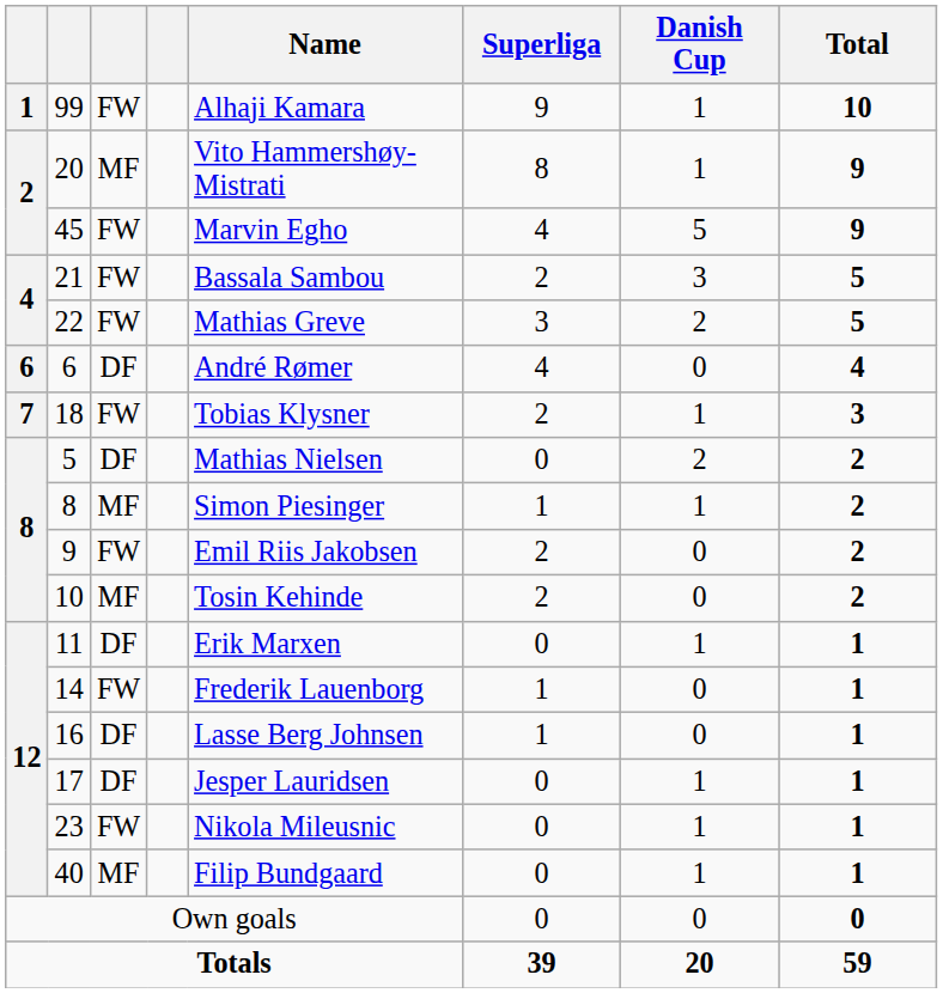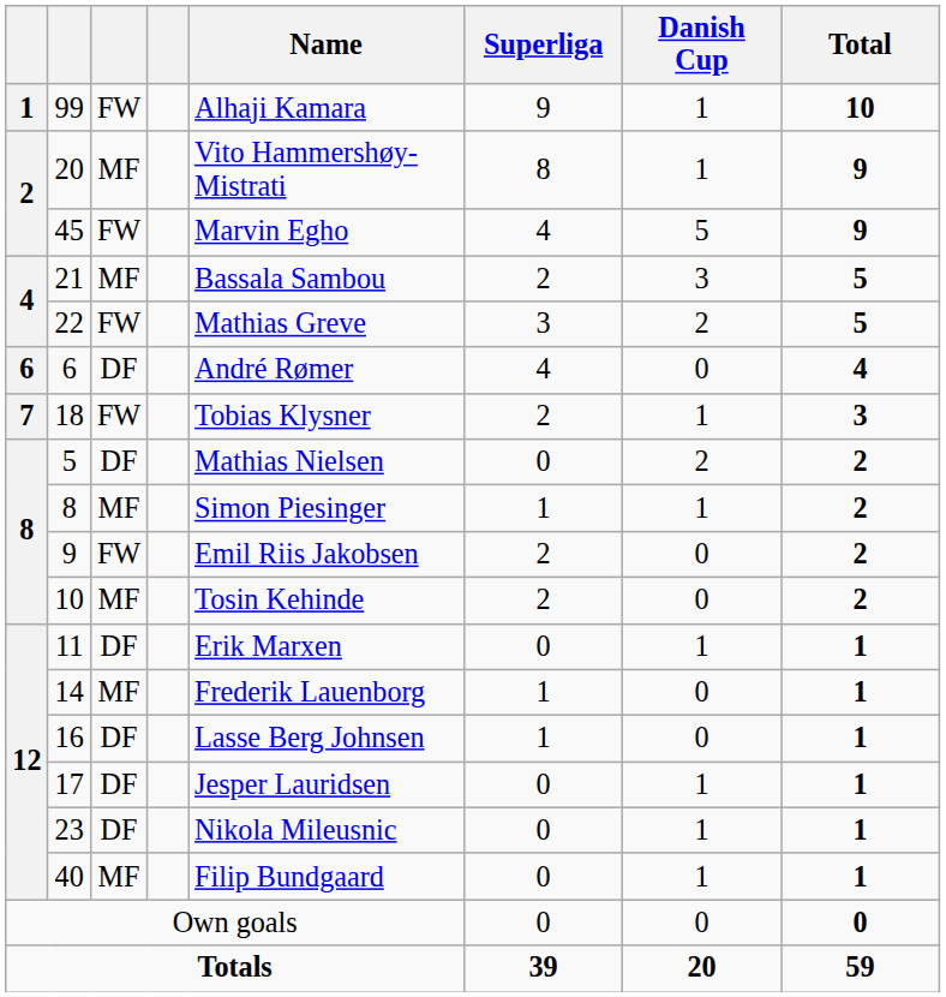 <table class="wikitable" style="text-align:center">
 <tr>
 <th width=15></th>
 <th width=15></th>
 <th width=15></th>
 <th width=15></th>
 <th width=145>Name</th>
 <th width=80><a href='#'>Superliga</a></th>
 <th width=80><a href='#'>Danish Cup</a></th>
 <th width=80>Total</th>
 </tr>
 <tr>
 <th rowspan=1>1</th>
 <td>99</td>
 <td>FW</td>
 <td></td>
 <td align=left><a href='#'>Alhaji Kamara</a></td>
 <td>9</td>
 <td>1</td>
 <td><strong>10</strong></td>
 </tr>
 <tr>
 <th rowspan=2>2</th>
 <td>20</td>
 <td>MF</td>
 <td></td>
 <td align=left><a href='#'>Vito Hammershøy-Mistrati</a></td>
 <td>8</td>
 <td>1</td>
 <td><strong>9</strong></td>
 </tr>
 <tr>
 <td>45</td>
 <td>FW</td>
 <td></td>
 <td align=left><a href='#'>Marvin Egho</a></td>
 <td>4</td>
 <td>5</td>
 <td><strong>9</strong></td>
 </tr>
 <tr>
 <th rowspan=2>4</th>
 <td>21</td>
-<td>FW</td>
+<td>MF</td>
 <td></td>
 <td align=left><a href='#'>Bassala Sambou</a></td>
 <td>2</td>
 <td>3</td>
 <td><strong>5</strong></td>
 </tr>
 <tr>
 <td>22</td>
 <td>FW</td>
 <td></td>
 <td align=left><a href='#'>Mathias Greve</a></td>
 <td>3</td>
 <td>2</td>
 <td><strong>5</strong></td>
 </tr>
 <tr>
 <th rowspan=1>6</th>
 <td>6</td>
 <td>DF</td>
 <td></td>
 <td align=left><a href='#'>André Rømer</a></td>
 <td>4</td>
 <td>0</td>
 <td><strong>4</strong></td>
 </tr>
 <tr>
 <th rowspan=1>7</th>
 <td>18</td>
 <td>FW</td>
 <td></td>
 <td align=left><a href='#'>Tobias Klysner</a></td>
 <td>2</td>
 <td>1</td>
 <td><strong>3</strong></td>
 </tr>
 <tr>
 <th rowspan=4>8</th>
 <td>5</td>
 <td>DF</td>
 <td></td>
 <td align=left><a href='#'>Mathias Nielsen</a></td>
 <td>0</td>
 <td>2</td>
 <td><strong>2</strong></td>
 </tr>
 <tr>
 <td>8</td>
 <td>MF</td>
 <td></td>
 <td align=left><a href='#'>Simon Piesinger</a></td>
 <td>1</td>
 <td>1</td>
 <td><strong>2</strong></td>
 </tr>
 <tr>
 <td>9</td>
 <td>FW</td>
 <td></td>
 <td align=left><a href='#'>Emil Riis Jakobsen</a></td>
 <td>2</td>
 <td>0</td>
 <td><strong>2</strong></td>
 </tr>
 <tr>
 <td>10</td>
 <td>MF</td>
 <td></td>
 <td align=left><a href='#'>Tosin Kehinde</a></td>
 <td>2</td>
 <td>0</td>
 <td><strong>2</strong></td>
 </tr>
 <tr>
 <th rowspan=6>12</th>
 <td>11</td>
 <td>DF</td>
 <td></td>
 <td align=left><a href='#'>Erik Marxen</a></td>
 <td>0</td>
 <td>1</td>
 <td><strong>1</strong></td>
 </tr>
 <tr>
 <td>14</td>
-<td>FW</td>
+<td>MF</td>
 <td></td>
 <td align=left><a href='#'>Frederik Lauenborg</a></td>
 <td>1</td>
 <td>0</td>
 <td><strong>1</strong></td>
 </tr>
 <tr>
 <td>16</td>
 <td>DF</td>
 <td></td>
 <td align=left><a href='#'>Lasse Berg Johnsen</a></td>
 <td>1</td>
 <td>0</td>
 <td><strong>1</strong></td>
 </tr>
 <tr>
 <td>17</td>
 <td>DF</td>
 <td></td>
 <td align=left><a href='#'>Jesper Lauridsen</a></td>
 <td>0</td>
 <td>1</td>
 <td><strong>1</strong></td>
 </tr>
 <tr>
 <td>23</td>
-<td>FW</td>
+<td>DF</td>
 <td></td>
 <td align=left><a href='#'>Nikola Mileusnic</a></td>
 <td>0</td>
 <td>1</td>
 <td><strong>1</strong></td>
 </tr>
 <tr>
 <td>40</td>
 <td>MF</td>
 <td></td>
 <td align=left><a href='#'>Filip Bundgaard</a></td>
 <td>0</td>
 <td>1</td>
 <td><strong>1</strong></td>
 </tr>
 <tr class="sortbottom">
 <td colspan=5>Own goals</td>
 <td>0</td>
 <td>0</td>
 <td><strong>0</strong></td>
 </tr>
 <tr>
 <td colspan=5><strong>Totals</strong></td>
 <td><strong>39</strong></td>
 <td><strong>20</strong></td>
 <td><strong>59</strong></td>
 </tr>
 </table>
